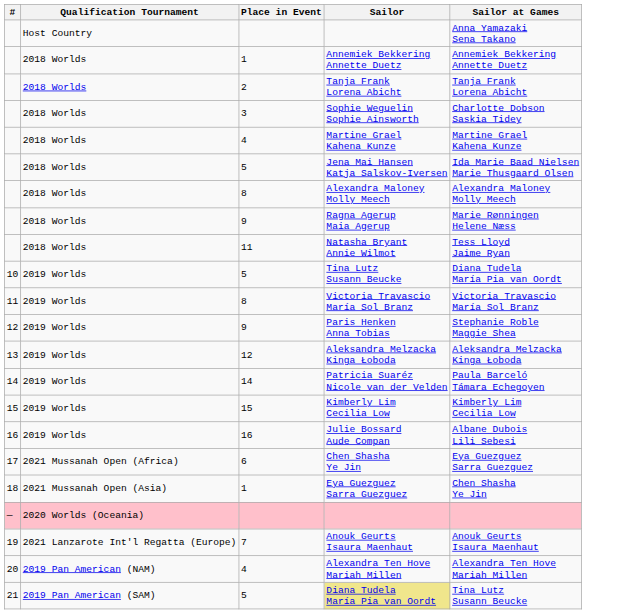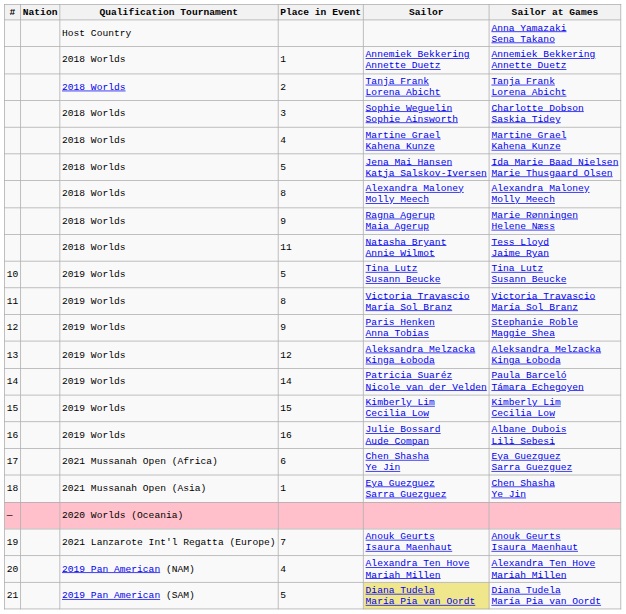 <table class="sortable wikitable">
 <tr>
 <th>#</th>
+<th>Nation</th>
 <th>Qualification Tournament</th>
 <th>Place in Event</th>
 <th>Sailor</th>
 <th>Sailor at Games</th>
 </tr>
 <tr>
+<td></td>
 <td></td>
 <td>Host Country</td>
 <td></td>
 <td></td>
 <td><a href='#'>Anna Yamazaki</a><br><a href='#'>Sena Takano</a></td>
 </tr>
 <tr>
 <td></td>
+<td></td>
 <td>2018 Worlds</td>
 <td>1</td>
 <td><a href='#'>Annemiek Bekkering</a><br><a href='#'>Annette Duetz</a></td>
 <td><a href='#'>Annemiek Bekkering</a><br><a href='#'>Annette Duetz</a></td>
 </tr>
 <tr>
+<td></td>
 <td></td>
 <td><a href='#'>2018 Worlds</a></td>
 <td>2</td>
 <td><a href='#'>Tanja Frank</a><br><a href='#'>Lorena Abicht</a></td>
 <td><a href='#'>Tanja Frank</a><br><a href='#'>Lorena Abicht</a></td>
 </tr>
 <tr>
 <td></td>
+<td></td>
 <td>2018 Worlds</td>
 <td>3</td>
 <td><a href='#'>Sophie Weguelin</a><br><a href='#'>Sophie Ainsworth</a></td>
 <td><a href='#'>Charlotte Dobson</a><br><a href='#'>Saskia Tidey</a></td>
 </tr>
 <tr>
+<td></td>
 <td></td>
 <td>2018 Worlds</td>
 <td>4</td>
 <td><a href='#'>Martine Grael</a><br><a href='#'>Kahena Kunze</a></td>
 <td><a href='#'>Martine Grael</a><br><a href='#'>Kahena Kunze</a></td>
 </tr>
 <tr>
 <td></td>
+<td></td>
 <td>2018 Worlds</td>
 <td>5</td>
 <td><a href='#'>Jena Mai Hansen</a><br><a href='#'>Katja Salskov-Iversen</a></td>
 <td><a href='#'>Ida Marie Baad Nielsen</a><br><a href='#'>Marie Thusgaard Olsen</a></td>
 </tr>
 <tr>
+<td></td>
 <td></td>
 <td>2018 Worlds</td>
 <td>8</td>
 <td><a href='#'>Alexandra Maloney</a><br><a href='#'>Molly Meech</a></td>
 <td><a href='#'>Alexandra Maloney</a><br><a href='#'>Molly Meech</a></td>
 </tr>
 <tr>
 <td></td>
+<td></td>
 <td>2018 Worlds</td>
 <td>9</td>
 <td><a href='#'>Ragna Agerup</a><br><a href='#'>Maia Agerup</a></td>
 <td><a href='#'>Marie Rønningen</a><br><a href='#'>Helene Næss</a></td>
 </tr>
 <tr>
+<td></td>
 <td></td>
 <td>2018 Worlds</td>
 <td>11</td>
 <td><a href='#'>Natasha Bryant</a><br><a href='#'>Annie Wilmot</a></td>
 <td><a href='#'>Tess Lloyd</a><br><a href='#'>Jaime Ryan</a></td>
 </tr>
 <tr>
 <td>10</td>
+<td></td>
 <td>2019 Worlds</td>
 <td>5</td>
 <td><a href='#'>Tina Lutz</a><br><a href='#'>Susann Beucke</a></td>
-<td><a href='#'>Diana Tudela</a><br><a href='#'>María Pia van Oordt</a></td>
+<td><a href='#'>Tina Lutz</a><br><a href='#'>Susann Beucke</a></td>
 </tr>
 <tr>
 <td>11</td>
+<td></td>
 <td>2019 Worlds</td>
 <td>8</td>
 <td><a href='#'>Victoria Travascio</a><br><a href='#'>María Sol Branz</a></td>
 <td><a href='#'>Victoria Travascio</a><br><a href='#'>María Sol Branz</a></td>
 </tr>
 <tr>
 <td>12</td>
+<td></td>
 <td>2019 Worlds</td>
 <td>9</td>
 <td><a href='#'>Paris Henken</a><br><a href='#'>Anna Tobias</a></td>
 <td><a href='#'>Stephanie Roble</a><br><a href='#'>Maggie Shea</a></td>
 </tr>
 <tr>
 <td>13</td>
+<td></td>
 <td>2019 Worlds</td>
 <td>12</td>
 <td><a href='#'>Aleksandra Melzacka</a><br><a href='#'>Kinga Łoboda</a></td>
 <td><a href='#'>Aleksandra Melzacka</a><br><a href='#'>Kinga Łoboda</a></td>
 </tr>
 <tr>
 <td>14</td>
+<td></td>
 <td>2019 Worlds</td>
 <td>14</td>
 <td><a href='#'>Patricia Suaréz</a><br><a href='#'>Nicole van der Velden</a></td>
 <td><a href='#'>Paula Barceló</a><br><a href='#'>Támara Echegoyen</a></td>
 </tr>
 <tr>
 <td>15</td>
+<td></td>
 <td>2019 Worlds</td>
 <td>15</td>
 <td><a href='#'>Kimberly Lim</a><br><a href='#'>Cecilia Low</a></td>
 <td><a href='#'>Kimberly Lim</a><br><a href='#'>Cecilia Low</a></td>
 </tr>
 <tr>
 <td>16</td>
+<td></td>
 <td>2019 Worlds</td>
 <td>16</td>
 <td><a href='#'>Julie Bossard</a><br><a href='#'>Aude Compan</a></td>
 <td><a href='#'>Albane Dubois</a><br><a href='#'>Lili Sebesi</a></td>
 </tr>
 <tr>
 <td>17</td>
+<td></td>
 <td>2021 Mussanah Open (Africa)</td>
 <td>6</td>
 <td><a href='#'>Chen Shasha</a><br><a href='#'>Ye Jin</a></td>
 <td><a href='#'>Eya Guezguez</a><br><a href='#'>Sarra Guezguez</a></td>
 </tr>
 <tr>
 <td>18</td>
+<td></td>
 <td>2021 Mussanah Open (Asia)</td>
 <td>1</td>
 <td><a href='#'>Eya Guezguez</a><br><a href='#'>Sarra Guezguez</a></td>
 <td><a href='#'>Chen Shasha</a><br><a href='#'>Ye Jin</a></td>
 </tr>
 <tr style="background:pink;">
 <td>—</td>
+<td></td>
 <td>2020 Worlds (Oceania)</td>
 <td></td>
 <td> <br> </td>
 <td></td>
 </tr>
 <tr>
 <td>19</td>
+<td></td>
 <td>2021 Lanzarote Int'l Regatta (Europe)</td>
 <td>7</td>
 <td><a href='#'>Anouk Geurts</a><br><a href='#'>Isaura Maenhaut</a></td>
 <td><a href='#'>Anouk Geurts</a><br><a href='#'>Isaura Maenhaut</a></td>
 </tr>
 <tr>
 <td>20</td>
+<td></td>
 <td><a href='#'>2019 Pan American</a> (NAM)</td>
 <td>4</td>
 <td><a href='#'>Alexandra Ten Hove</a><br><a href='#'>Mariah Millen</a></td>
 <td><a href='#'>Alexandra Ten Hove</a><br><a href='#'>Mariah Millen</a></td>
 </tr>
 <tr>
 <td>21</td>
+<td></td>
 <td><a href='#'>2019 Pan American</a> (SAM)</td>
 <td>5</td>
 <td style="background: khaki;"><a href='#'>Diana Tudela</a><br><a href='#'>María Pia van Oordt</a></td>
-<td><a href='#'>Tina Lutz</a><br><a href='#'>Susann Beucke</a></td>
+<td><a href='#'>Diana Tudela</a><br><a href='#'>María Pia van Oordt</a></td>
 </tr>
 </table>
